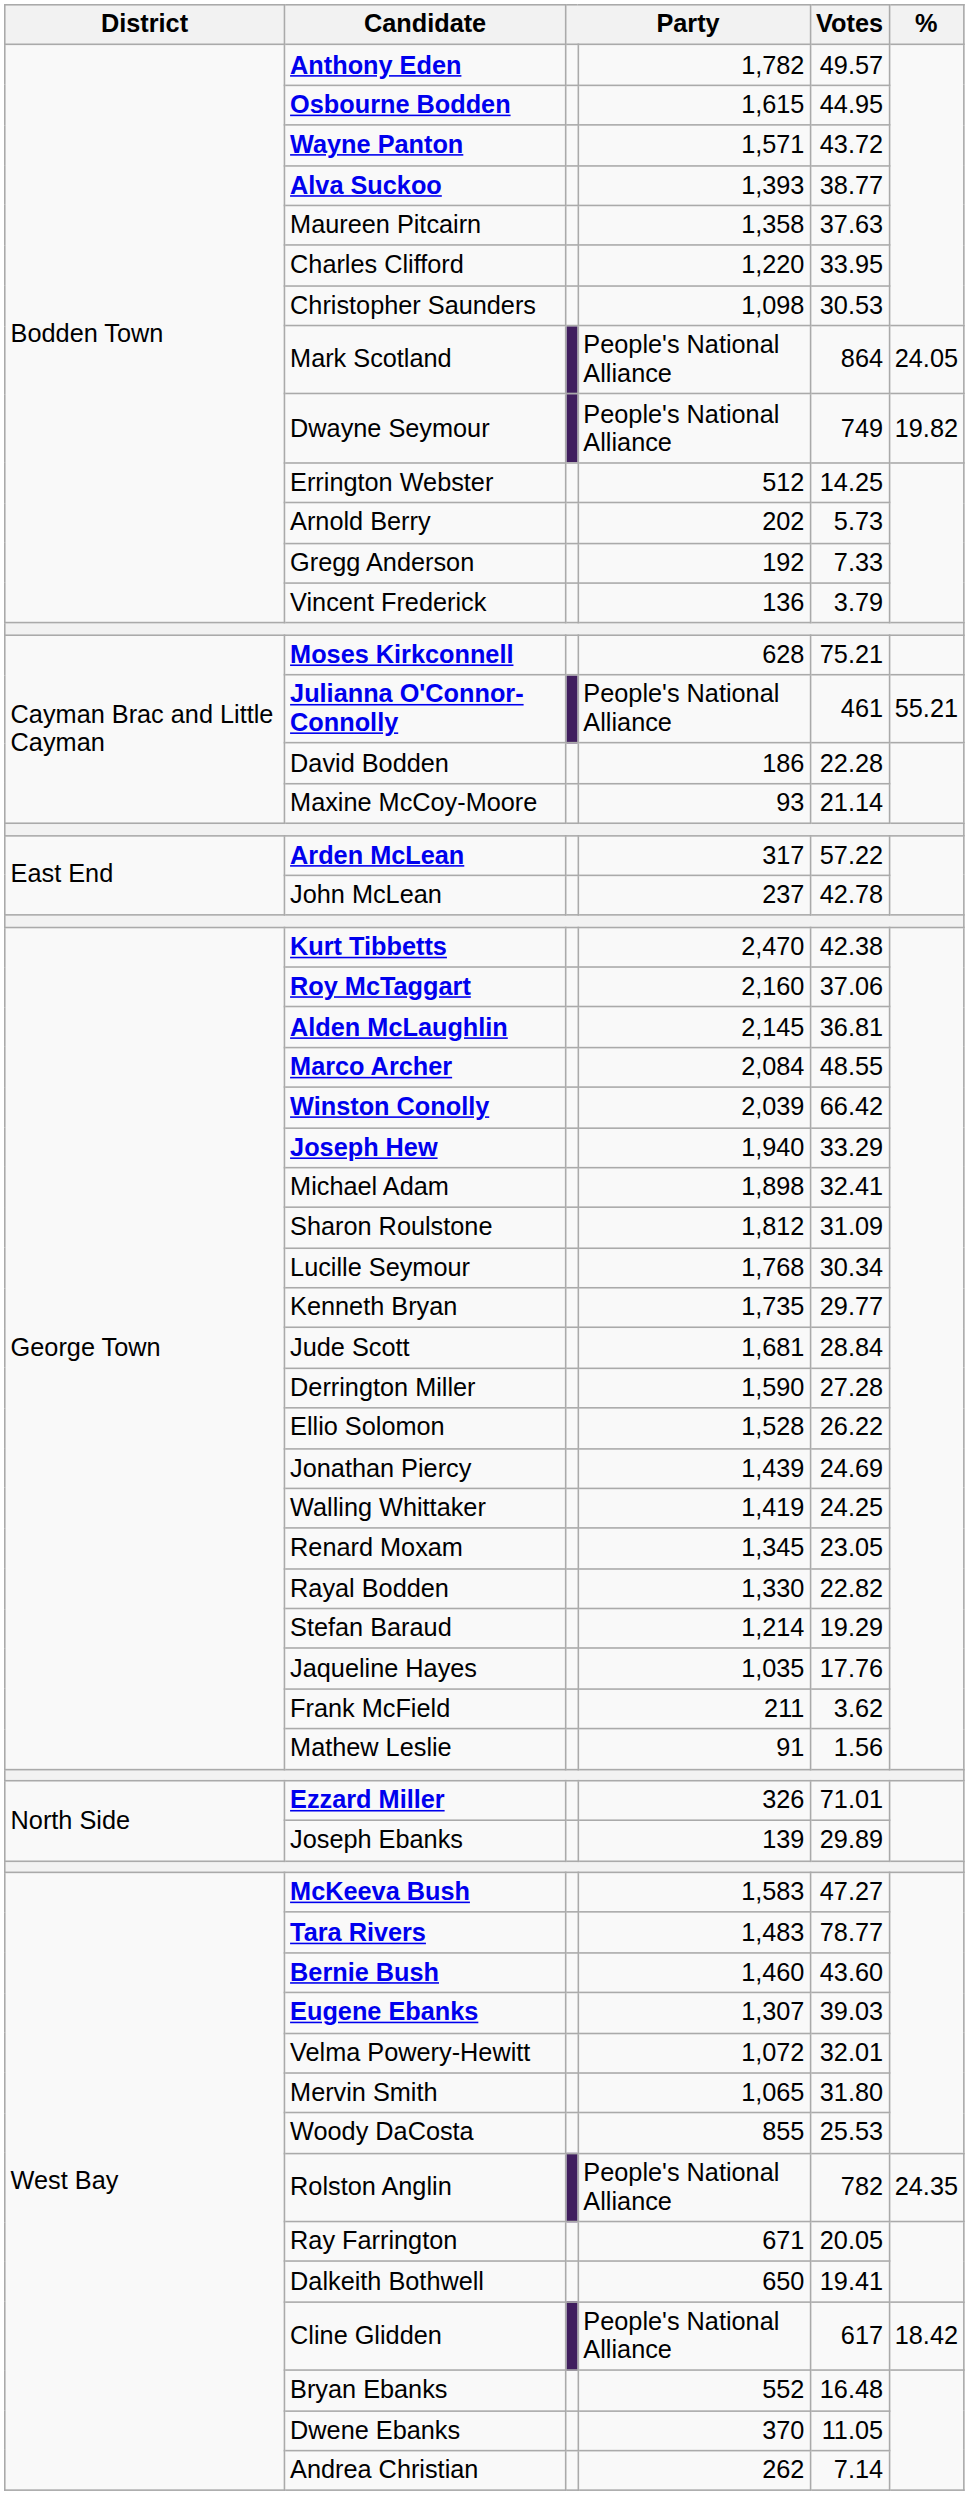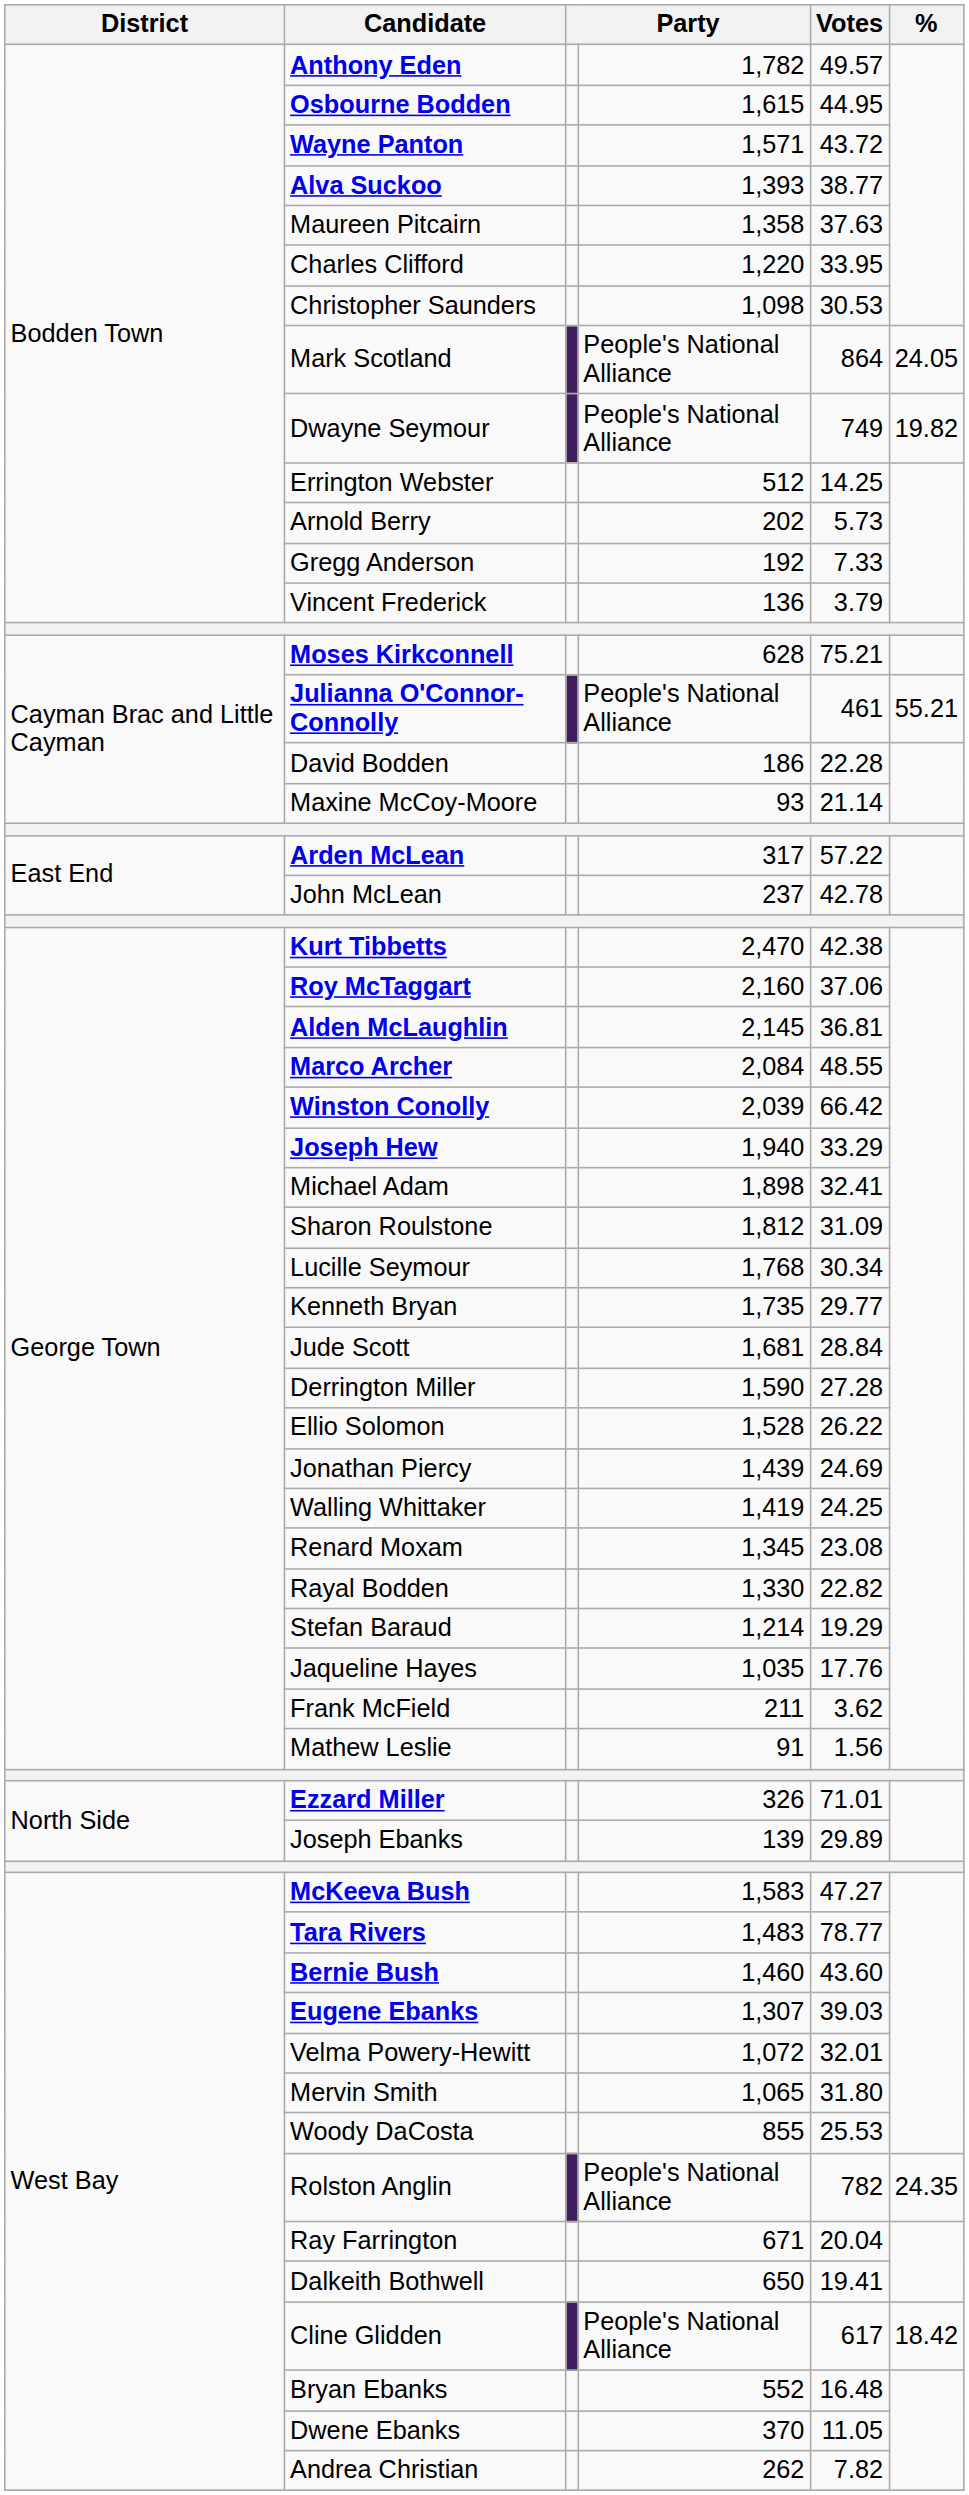 <table class=wikitable style=text-align:right>
 <tr>
 <th>District</th>
 <th>Candidate</th>
 <th colspan=2>Party</th>
 <th>Votes</th>
 <th>%</th>
 </tr>
 <tr>
 <td align=left rowspan=13>Bodden Town</td>
 <td align=left><strong><a href='#'>Anthony Eden</a></strong></td>
 <td></td>
 <td>1,782</td>
 <td>49.57</td>
 </tr>
 <tr>
 <td align=left><strong><a href='#'>Osbourne Bodden</a></strong></td>
 <td></td>
 <td>1,615</td>
 <td>44.95</td>
 </tr>
 <tr>
 <td align=left><strong><a href='#'>Wayne Panton</a></strong></td>
 <td></td>
 <td>1,571</td>
 <td>43.72</td>
 </tr>
 <tr>
 <td align=left><strong><a href='#'>Alva Suckoo</a></strong></td>
 <td></td>
 <td>1,393</td>
 <td>38.77</td>
 </tr>
 <tr>
 <td align=left>Maureen Pitcairn</td>
 <td></td>
 <td>1,358</td>
 <td>37.63</td>
 </tr>
 <tr>
 <td align=left>Charles Clifford</td>
 <td></td>
 <td>1,220</td>
 <td>33.95</td>
 </tr>
 <tr>
 <td align=left>Christopher Saunders</td>
 <td></td>
 <td>1,098</td>
 <td>30.53</td>
 </tr>
 <tr>
 <td align=left>Mark Scotland</td>
 <td bgcolor=#401e5e></td>
 <td align=left>People's National Alliance</td>
 <td>864</td>
 <td>24.05</td>
 </tr>
 <tr>
 <td align=left>Dwayne Seymour</td>
 <td bgcolor=#401e5e></td>
 <td align=left>People's National Alliance</td>
 <td>749</td>
 <td>19.82</td>
 </tr>
 <tr>
 <td align=left>Errington Webster</td>
 <td></td>
 <td>512</td>
 <td>14.25</td>
 </tr>
 <tr>
 <td align=left>Arnold Berry</td>
 <td></td>
 <td>202</td>
 <td>5.73</td>
 </tr>
 <tr>
 <td align=left>Gregg Anderson</td>
 <td></td>
 <td>192</td>
 <td>7.33</td>
 </tr>
 <tr>
 <td align=left>Vincent Frederick</td>
 <td></td>
 <td>136</td>
 <td>3.79</td>
 </tr>
 <tr>
 <th colspan=6></th>
 </tr>
 <tr>
 <td align=left rowspan=4>Cayman Brac and Little Cayman</td>
 <td align=left><strong><a href='#'>Moses Kirkconnell</a></strong></td>
 <td></td>
 <td>628</td>
 <td>75.21</td>
 </tr>
 <tr>
 <td align=left><strong><a href='#'>Julianna O'Connor-Connolly</a></strong></td>
 <td bgcolor=#401e5e></td>
 <td align=left>People's National Alliance</td>
 <td>461</td>
 <td>55.21</td>
 </tr>
 <tr>
 <td align=left>David Bodden</td>
 <td></td>
 <td>186</td>
 <td>22.28</td>
 </tr>
 <tr>
 <td align=left>Maxine McCoy-Moore</td>
 <td></td>
 <td>93</td>
 <td>21.14</td>
 </tr>
 <tr>
 <th colspan=6></th>
 </tr>
 <tr>
 <td align=left rowspan=2>East End</td>
 <td align=left><strong><a href='#'>Arden McLean</a></strong></td>
 <td></td>
 <td>317</td>
 <td>57.22</td>
 </tr>
 <tr>
 <td align=left>John McLean</td>
 <td></td>
 <td>237</td>
 <td>42.78</td>
 </tr>
 <tr>
 <th colspan=6></th>
 </tr>
 <tr>
 <td align=left rowspan=21>George Town</td>
 <td align=left><strong><a href='#'>Kurt Tibbetts</a></strong></td>
 <td></td>
 <td>2,470</td>
 <td>42.38</td>
 </tr>
 <tr>
 <td align=left><strong><a href='#'>Roy McTaggart</a></strong></td>
 <td></td>
 <td>2,160</td>
 <td>37.06</td>
 </tr>
 <tr>
 <td align=left><strong><a href='#'>Alden McLaughlin</a></strong></td>
 <td></td>
 <td>2,145</td>
 <td>36.81</td>
 </tr>
 <tr>
 <td align=left><strong><a href='#'>Marco Archer</a></strong></td>
 <td></td>
 <td>2,084</td>
 <td>48.55</td>
 </tr>
 <tr>
 <td align=left><strong><a href='#'>Winston Conolly</a></strong></td>
 <td></td>
 <td>2,039</td>
 <td>66.42</td>
 </tr>
 <tr>
 <td align=left><strong><a href='#'>Joseph Hew</a></strong></td>
 <td></td>
 <td>1,940</td>
 <td>33.29</td>
 </tr>
 <tr>
 <td align=left>Michael Adam</td>
 <td></td>
 <td>1,898</td>
 <td>32.41</td>
 </tr>
 <tr>
 <td align=left>Sharon Roulstone</td>
 <td></td>
 <td>1,812</td>
 <td>31.09</td>
 </tr>
 <tr>
 <td align=left>Lucille Seymour</td>
 <td></td>
 <td>1,768</td>
 <td>30.34</td>
 </tr>
 <tr>
 <td align=left>Kenneth Bryan</td>
 <td></td>
 <td>1,735</td>
 <td>29.77</td>
 </tr>
 <tr>
 <td align=left>Jude Scott</td>
 <td></td>
 <td>1,681</td>
 <td>28.84</td>
 </tr>
 <tr>
 <td align=left>Derrington Miller</td>
 <td></td>
 <td>1,590</td>
 <td>27.28</td>
 </tr>
 <tr>
 <td align=left>Ellio Solomon</td>
 <td></td>
 <td>1,528</td>
 <td>26.22</td>
 </tr>
 <tr>
 <td align=left>Jonathan Piercy</td>
 <td></td>
 <td>1,439</td>
 <td>24.69</td>
 </tr>
 <tr>
 <td align=left>Walling Whittaker</td>
 <td></td>
 <td>1,419</td>
 <td>24.25</td>
 </tr>
 <tr>
 <td align=left>Renard Moxam</td>
 <td></td>
 <td>1,345</td>
-<td>23.05</td>
+<td>23.08</td>
 </tr>
 <tr>
 <td align=left>Rayal Bodden</td>
 <td></td>
 <td>1,330</td>
 <td>22.82</td>
 </tr>
 <tr>
 <td align=left>Stefan Baraud</td>
 <td></td>
 <td>1,214</td>
 <td>19.29</td>
 </tr>
 <tr>
 <td align=left>Jaqueline Hayes</td>
 <td></td>
 <td>1,035</td>
 <td>17.76</td>
 </tr>
 <tr>
 <td align=left>Frank McField</td>
 <td></td>
 <td>211</td>
 <td>3.62</td>
 </tr>
 <tr>
 <td align=left>Mathew Leslie</td>
 <td></td>
 <td>91</td>
 <td>1.56</td>
 </tr>
 <tr>
 <th colspan=6></th>
 </tr>
 <tr>
 <td align=left rowspan=2>North Side</td>
 <td align=left><strong><a href='#'>Ezzard Miller</a></strong></td>
 <td></td>
 <td>326</td>
 <td>71.01</td>
 </tr>
 <tr>
 <td align=left>Joseph Ebanks</td>
 <td></td>
 <td>139</td>
 <td>29.89</td>
 </tr>
 <tr>
 <th colspan=6></th>
 </tr>
 <tr>
 <td align=left rowspan=14>West Bay</td>
 <td align=left><strong><a href='#'>McKeeva Bush</a></strong></td>
 <td></td>
 <td>1,583</td>
 <td>47.27</td>
 </tr>
 <tr>
 <td align=left><strong><a href='#'>Tara Rivers</a></strong></td>
 <td></td>
 <td>1,483</td>
 <td>78.77</td>
 </tr>
 <tr>
 <td align=left><strong><a href='#'>Bernie Bush</a></strong></td>
 <td></td>
 <td>1,460</td>
 <td>43.60</td>
 </tr>
 <tr>
 <td align=left><strong><a href='#'>Eugene Ebanks</a></strong></td>
 <td></td>
 <td>1,307</td>
 <td>39.03</td>
 </tr>
 <tr>
 <td align=left>Velma Powery-Hewitt</td>
 <td></td>
 <td>1,072</td>
 <td>32.01</td>
 </tr>
 <tr>
 <td align=left>Mervin Smith</td>
 <td></td>
 <td>1,065</td>
 <td>31.80</td>
 </tr>
 <tr>
 <td align=left>Woody DaCosta</td>
 <td></td>
 <td>855</td>
 <td>25.53</td>
 </tr>
 <tr>
 <td align=left>Rolston Anglin</td>
 <td bgcolor=#401e5e></td>
 <td align=left>People's National Alliance</td>
 <td>782</td>
 <td>24.35</td>
 </tr>
 <tr>
 <td align=left>Ray Farrington</td>
 <td></td>
 <td>671</td>
-<td>20.05</td>
+<td>20.04</td>
 </tr>
 <tr>
 <td align=left>Dalkeith Bothwell</td>
 <td></td>
 <td>650</td>
 <td>19.41</td>
 </tr>
 <tr>
 <td align=left>Cline Glidden</td>
 <td bgcolor=#401e5e></td>
 <td align=left>People's National Alliance</td>
 <td>617</td>
 <td>18.42</td>
 </tr>
 <tr>
 <td align=left>Bryan Ebanks</td>
 <td></td>
 <td>552</td>
 <td>16.48</td>
 </tr>
 <tr>
 <td align=left>Dwene Ebanks</td>
 <td></td>
 <td>370</td>
 <td>11.05</td>
 </tr>
 <tr>
 <td align=left>Andrea Christian</td>
 <td></td>
 <td>262</td>
-<td>7.14</td>
+<td>7.82</td>
 </tr>
 </table>
